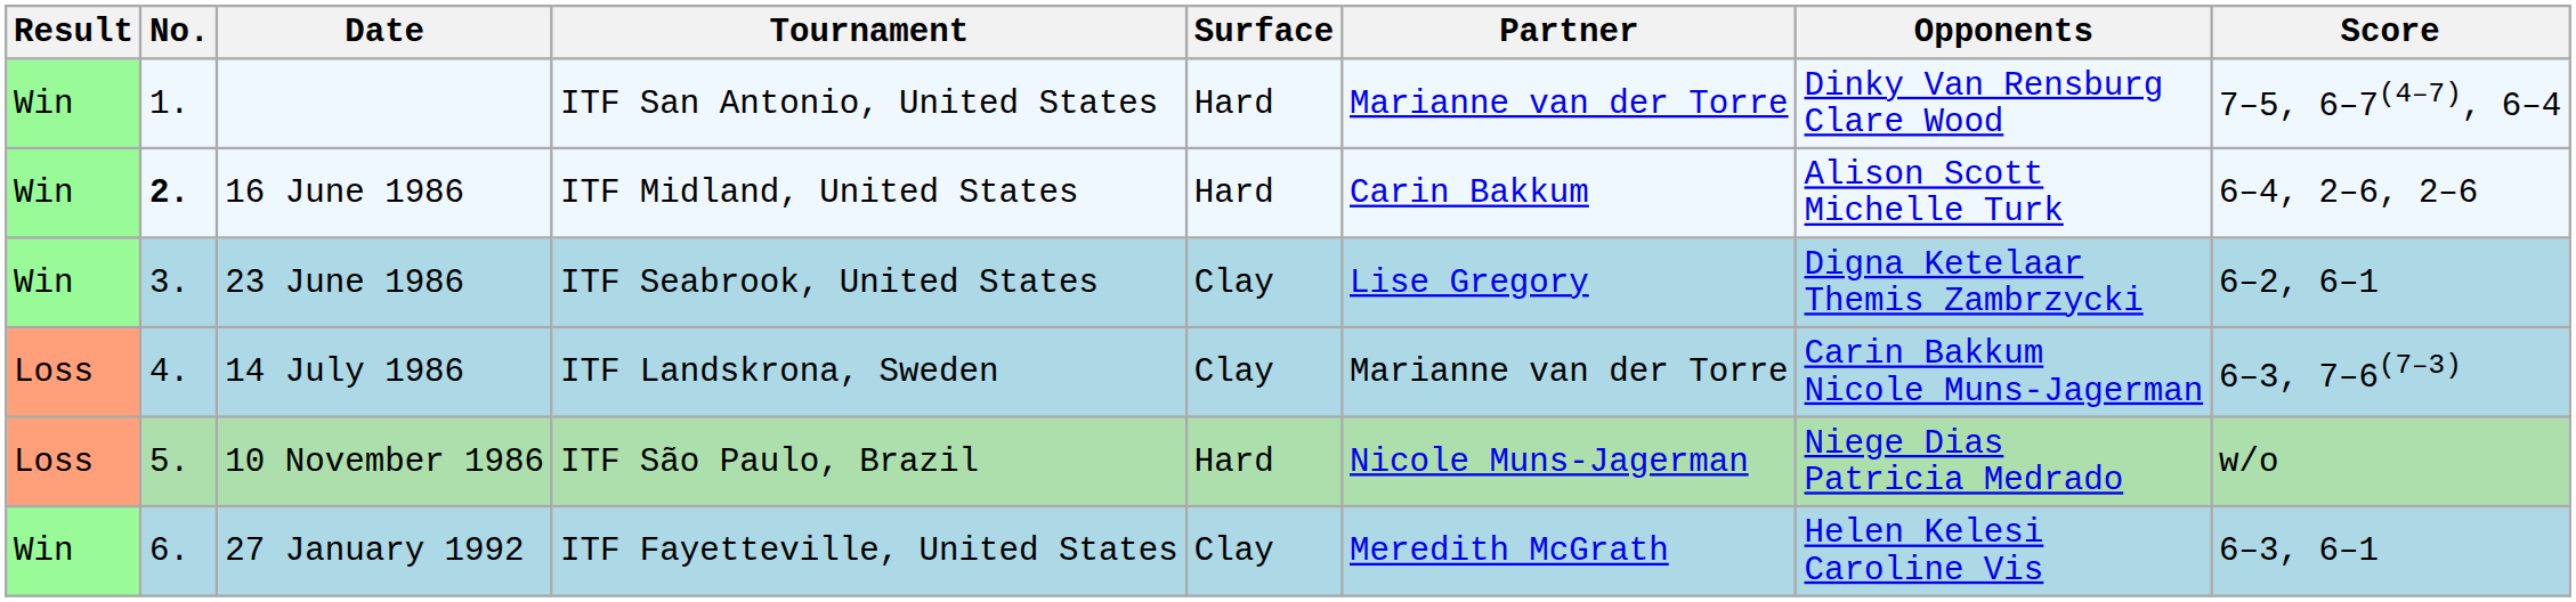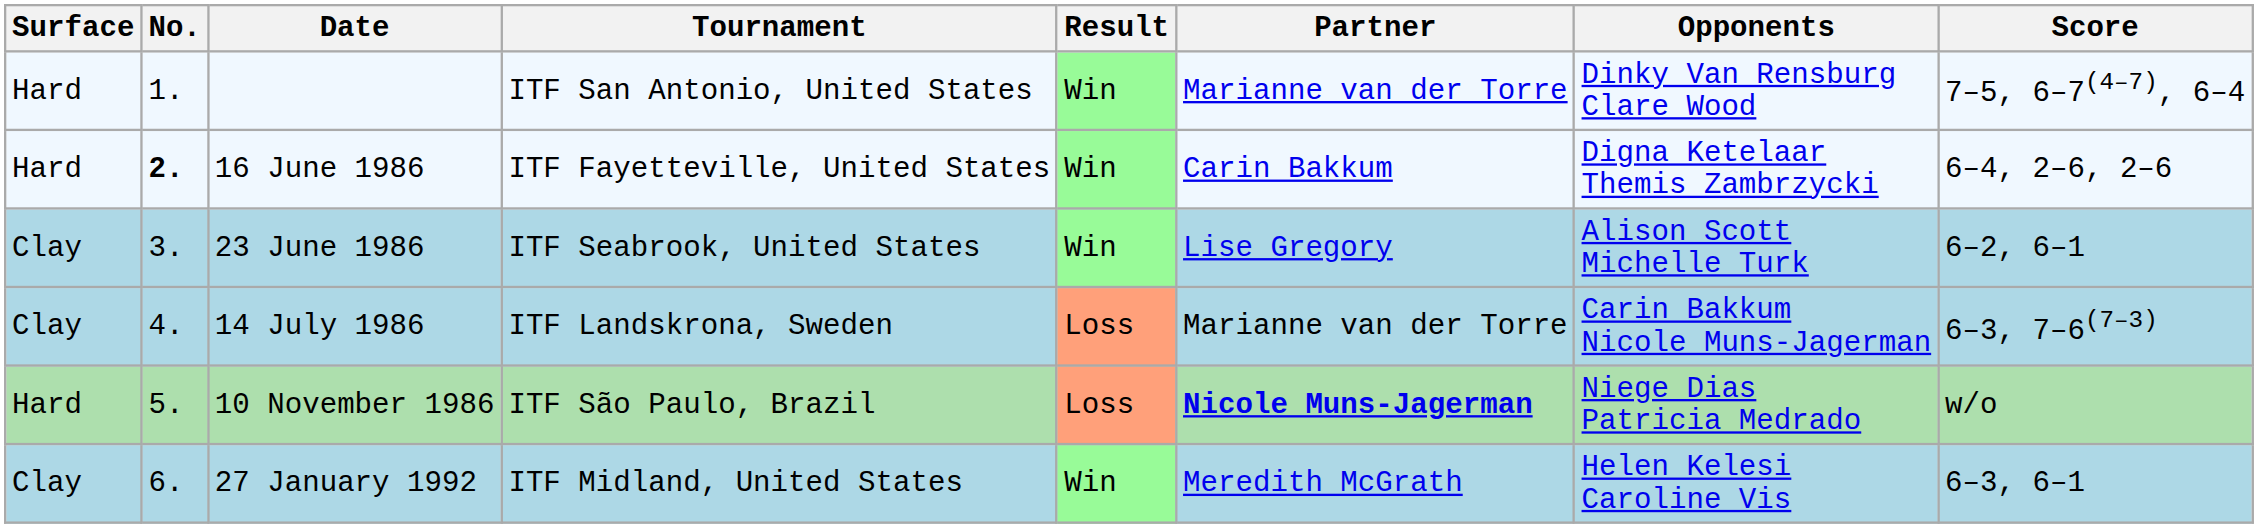 <table class="sortable wikitable" style="font-size:97%;">
 <tr>
-<th>Result</th>
+<th>Surface</th>
 <th>No.</th>
 <th>Date</th>
 <th>Tournament</th>
-<th>Surface</th>
+<th>Result</th>
 <th>Partner</th>
 <th>Opponents</th>
 <th class="unsortable">Score</th>
 </tr>
 <tr style="background:#f0f8ff;">
-<td style="background:#98fb98;">Win</td>
+<td>Hard</td>
 <td>1.</td>
 <td></td>
 <td>ITF San Antonio, United States</td>
-<td>Hard</td>
+<td style="background:#98fb98;">Win</td>
 <td> <a href='#'>Marianne van der Torre</a></td>
 <td> <a href='#'>Dinky Van Rensburg</a> <br>  <a href='#'>Clare Wood</a></td>
 <td>7–5, 6–7<sup>(4–7)</sup>, 6–4</td>
 </tr>
 <tr style="background:#f0f8ff;">
-<td style="background:#98fb98;">Win</td>
+<td>Hard</td>
 <td><strong>2.</strong></td>
 <td>16 June 1986</td>
-<td>ITF Midland, United States</td>
-<td>Hard</td>
+<td>ITF Fayetteville, United States</td>
+<td style="background:#98fb98;">Win</td>
 <td> <a href='#'>Carin Bakkum</a></td>
-<td> <a href='#'>Alison Scott</a> <br>  <a href='#'>Michelle Turk</a></td>
+<td> <a href='#'>Digna Ketelaar</a> <br>  <a href='#'>Themis Zambrzycki</a></td>
 <td>6–4, 2–6, 2–6</td>
 </tr>
 <tr style="background:lightblue;">
-<td style="background:#98fb98;">Win</td>
+<td>Clay</td>
 <td>3.</td>
 <td>23 June 1986</td>
 <td>ITF Seabrook, United States</td>
-<td>Clay</td>
+<td style="background:#98fb98;">Win</td>
 <td> <a href='#'>Lise Gregory</a></td>
-<td> <a href='#'>Digna Ketelaar</a> <br>  <a href='#'>Themis Zambrzycki</a></td>
+<td> <a href='#'>Alison Scott</a> <br>  <a href='#'>Michelle Turk</a></td>
 <td>6–2, 6–1</td>
 </tr>
 <tr style="background:lightblue;">
-<td style="background:#ffa07a;">Loss</td>
+<td>Clay</td>
 <td>4.</td>
 <td>14 July 1986</td>
 <td>ITF Landskrona, Sweden</td>
-<td>Clay</td>
+<td style="background:#ffa07a;">Loss</td>
 <td> Marianne van der Torre</td>
 <td> <a href='#'>Carin Bakkum</a> <br>  <a href='#'>Nicole Muns-Jagerman</a></td>
 <td>6–3, 7–6<sup>(7–3)</sup></td>
 </tr>
 <tr style="background:#addfad;">
-<td style="background:#ffa07a;">Loss</td>
+<td>Hard</td>
 <td>5.</td>
 <td>10 November 1986</td>
 <td>ITF São Paulo, Brazil</td>
-<td>Hard</td>
-<td> <a href='#'>Nicole Muns-Jagerman</a></td>
+<td style="background:#ffa07a;">Loss</td>
+<td><strong> <a href='#'>Nicole Muns-Jagerman</a></strong></td>
 <td> <a href='#'>Niege Dias</a> <br>  <a href='#'>Patricia Medrado</a></td>
 <td>w/o</td>
 </tr>
 <tr style="background:lightblue;">
-<td style="background:#98fb98;">Win</td>
+<td>Clay</td>
 <td>6.</td>
 <td>27 January 1992</td>
-<td>ITF Fayetteville, United States</td>
-<td>Clay</td>
+<td>ITF Midland, United States</td>
+<td style="background:#98fb98;">Win</td>
 <td> <a href='#'>Meredith McGrath</a></td>
 <td> <a href='#'>Helen Kelesi</a> <br>  <a href='#'>Caroline Vis</a></td>
 <td>6–3, 6–1</td>
 </tr>
 </table>
